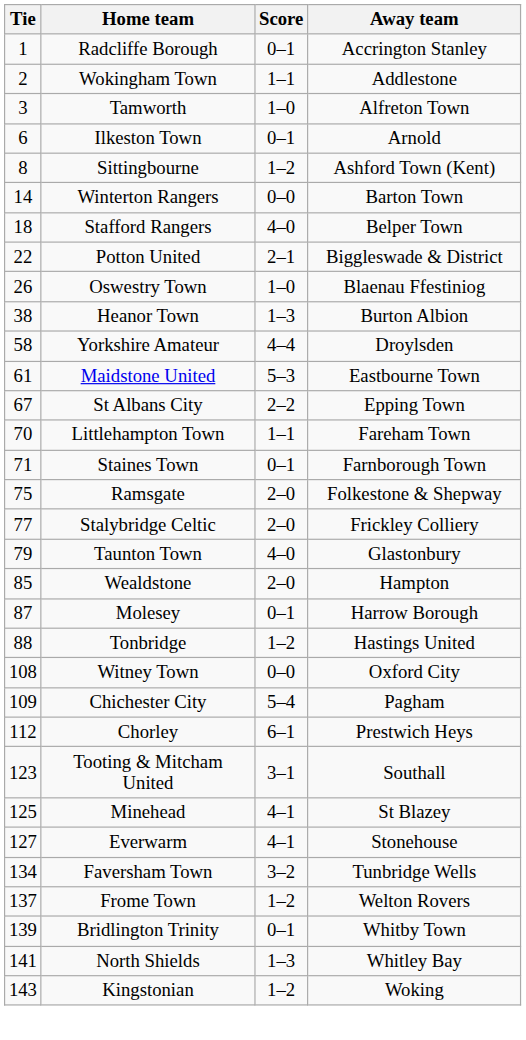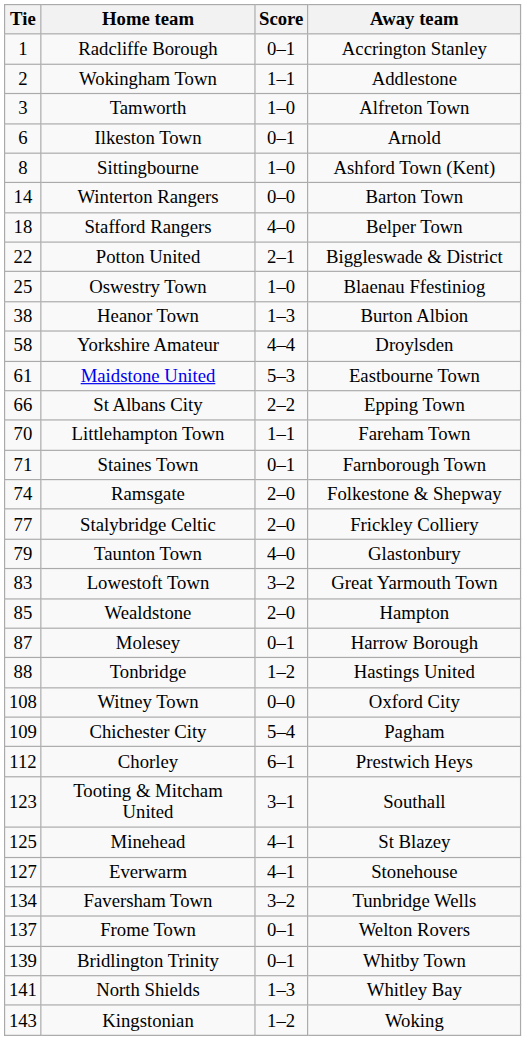 <table class="wikitable" style="text-align:center;">
 <tr>
 <th width=20>Tie</th>
 <th width=175>Home team</th>
 <th width=20>Score</th>
 <th width=175>Away team</th>
 </tr>
 <tr>
 <td>1</td>
 <td>Radcliffe Borough</td>
 <td>0–1</td>
 <td>Accrington Stanley</td>
 </tr>
 <tr>
 <td>2</td>
 <td>Wokingham Town</td>
 <td>1–1</td>
 <td>Addlestone</td>
 </tr>
 <tr>
 <td>3</td>
 <td>Tamworth</td>
 <td>1–0</td>
 <td>Alfreton Town</td>
 </tr>
 <tr>
 <td>6</td>
 <td>Ilkeston Town</td>
 <td>0–1</td>
 <td>Arnold</td>
 </tr>
 <tr>
 <td>8</td>
 <td>Sittingbourne</td>
-<td>1–2</td>
+<td>1–0</td>
 <td>Ashford Town (Kent)</td>
 </tr>
 <tr>
 <td>14</td>
 <td>Winterton Rangers</td>
 <td>0–0</td>
 <td>Barton Town</td>
 </tr>
 <tr>
 <td>18</td>
 <td>Stafford Rangers</td>
 <td>4–0</td>
 <td>Belper Town</td>
 </tr>
 <tr>
 <td>22</td>
 <td>Potton United</td>
 <td>2–1</td>
 <td>Biggleswade & District</td>
 </tr>
 <tr>
-<td>26</td>
+<td>25</td>
 <td>Oswestry Town</td>
 <td>1–0</td>
 <td>Blaenau Ffestiniog</td>
 </tr>
 <tr>
 <td>38</td>
 <td>Heanor Town</td>
 <td>1–3</td>
 <td>Burton Albion</td>
 </tr>
 <tr>
 <td>58</td>
 <td>Yorkshire Amateur</td>
 <td>4–4</td>
 <td>Droylsden</td>
 </tr>
 <tr>
 <td>61</td>
 <td><a href='#'>Maidstone United</a></td>
 <td>5–3</td>
 <td>Eastbourne Town</td>
 </tr>
 <tr>
-<td>67</td>
+<td>66</td>
 <td>St Albans City</td>
 <td>2–2</td>
 <td>Epping Town</td>
 </tr>
 <tr>
 <td>70</td>
 <td>Littlehampton Town</td>
 <td>1–1</td>
 <td>Fareham Town</td>
 </tr>
 <tr>
 <td>71</td>
 <td>Staines Town</td>
 <td>0–1</td>
 <td>Farnborough Town</td>
 </tr>
 <tr>
-<td>75</td>
+<td>74</td>
 <td>Ramsgate</td>
 <td>2–0</td>
 <td>Folkestone & Shepway</td>
 </tr>
 <tr>
 <td>77</td>
 <td>Stalybridge Celtic</td>
 <td>2–0</td>
 <td>Frickley Colliery</td>
 </tr>
 <tr>
 <td>79</td>
 <td>Taunton Town</td>
 <td>4–0</td>
 <td>Glastonbury</td>
+</tr>
+<tr>
+<td>83</td>
+<td>Lowestoft Town</td>
+<td>3–2</td>
+<td>Great Yarmouth Town</td>
 </tr>
 <tr>
 <td>85</td>
 <td>Wealdstone</td>
 <td>2–0</td>
 <td>Hampton</td>
 </tr>
 <tr>
 <td>87</td>
 <td>Molesey</td>
 <td>0–1</td>
 <td>Harrow Borough</td>
 </tr>
 <tr>
 <td>88</td>
 <td>Tonbridge</td>
 <td>1–2</td>
 <td>Hastings United</td>
 </tr>
 <tr>
 <td>108</td>
 <td>Witney Town</td>
 <td>0–0</td>
 <td>Oxford City</td>
 </tr>
 <tr>
 <td>109</td>
 <td>Chichester City</td>
 <td>5–4</td>
 <td>Pagham</td>
 </tr>
 <tr>
 <td>112</td>
 <td>Chorley</td>
 <td>6–1</td>
 <td>Prestwich Heys</td>
 </tr>
 <tr>
 <td>123</td>
 <td>Tooting & Mitcham United</td>
 <td>3–1</td>
 <td>Southall</td>
 </tr>
 <tr>
 <td>125</td>
 <td>Minehead</td>
 <td>4–1</td>
 <td>St Blazey</td>
 </tr>
 <tr>
 <td>127</td>
 <td>Everwarm</td>
 <td>4–1</td>
 <td>Stonehouse</td>
 </tr>
 <tr>
 <td>134</td>
 <td>Faversham Town</td>
 <td>3–2</td>
 <td>Tunbridge Wells</td>
 </tr>
 <tr>
 <td>137</td>
 <td>Frome Town</td>
-<td>1–2</td>
+<td>0–1</td>
 <td>Welton Rovers</td>
 </tr>
 <tr>
 <td>139</td>
 <td>Bridlington Trinity</td>
 <td>0–1</td>
 <td>Whitby Town</td>
 </tr>
 <tr>
 <td>141</td>
 <td>North Shields</td>
 <td>1–3</td>
 <td>Whitley Bay</td>
 </tr>
 <tr>
 <td>143</td>
 <td>Kingstonian</td>
 <td>1–2</td>
 <td>Woking</td>
 </tr>
 </table>
